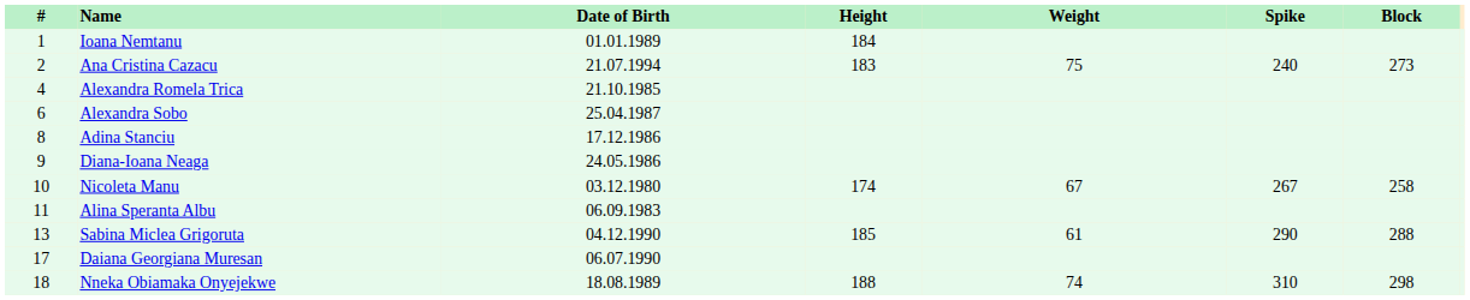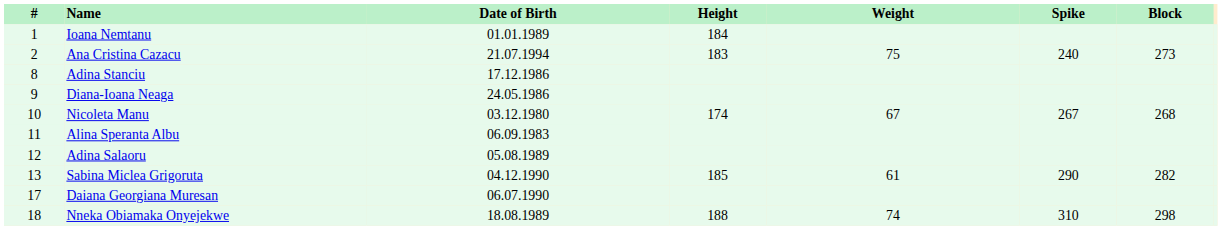 <table border=0 cellpadding=2 cellspacing=0  |- bgcolor=#FFECCE style="text-align:center; font-size:90%;" width=100%>
 <tr bgcolor=#BBF0C9>
 <th width=5%>#</th>
 <th width=25% align=left>Name</th>
 <th width=25%>Date of Birth</th>
 <th width=8%>Height</th>
 <th width=21%>Weight</th>
 <th width=8%>Spike</th>
 <th width=8%>Block</th>
 </tr>
 <tr bgcolor=#E7FAEC>
 <td>1</td>
 <td align=left><a href='#'>Ioana Nemtanu</a></td>
 <td>01.01.1989</td>
 <td>184</td>
 <td></td>
 <td></td>
 <td></td>
 <td></td>
 </tr>
 <tr bgcolor=#E7FAEC>
 <td>2</td>
 <td align=left><a href='#'>Ana Cristina Cazacu</a></td>
 <td>21.07.1994</td>
 <td>183</td>
 <td>75</td>
 <td>240</td>
 <td>273</td>
 <td></td>
 </tr>
 <tr bgcolor=#E7FAEC>
-<td>4</td>
-<td align=left><a href='#'>Alexandra Romela Trica</a></td>
-<td>21.10.1985</td>
-<td></td>
-<td></td>
-<td></td>
-<td></td>
-<td></td>
-</tr>
-<tr bgcolor=#E7FAEC>
-<td>6</td>
-<td align=left><a href='#'>Alexandra Sobo</a></td>
-<td>25.04.1987</td>
-<td></td>
-<td></td>
-<td></td>
-<td></td>
-<td></td>
-</tr>
-<tr bgcolor=#E7FAEC>
 <td>8</td>
 <td align=left><a href='#'>Adina Stanciu</a></td>
 <td>17.12.1986</td>
 <td></td>
 <td></td>
 <td></td>
 <td></td>
 <td></td>
 </tr>
 <tr bgcolor=#E7FAEC>
 <td>9</td>
 <td align=left><a href='#'>Diana-Ioana Neaga</a></td>
 <td>24.05.1986</td>
 <td></td>
 <td></td>
 <td></td>
 <td></td>
 <td></td>
 </tr>
 <tr bgcolor=#E7FAEC>
 <td>10</td>
 <td align=left><a href='#'>Nicoleta Manu</a></td>
 <td>03.12.1980</td>
 <td>174</td>
 <td>67</td>
 <td>267</td>
-<td>258</td>
+<td>268</td>
 <td></td>
 </tr>
 <tr bgcolor=#E7FAEC>
 <td>11</td>
 <td align=left><a href='#'>Alina Speranta Albu</a></td>
 <td>06.09.1983</td>
 <td></td>
 <td></td>
 <td></td>
 <td></td>
 <td></td>
 </tr>
 <tr bgcolor=#E7FAEC>
+<td>12</td>
+<td align=left><a href='#'>Adina Salaoru</a></td>
+<td>05.08.1989</td>
+<td></td>
+<td></td>
+<td></td>
+<td></td>
+<td></td>
+</tr>
+<tr bgcolor=#E7FAEC>
 <td>13</td>
 <td align=left><a href='#'>Sabina Miclea Grigoruta</a></td>
 <td>04.12.1990</td>
 <td>185</td>
 <td>61</td>
 <td>290</td>
-<td>288</td>
+<td>282</td>
 <td></td>
 </tr>
 <tr bgcolor=#E7FAEC>
 <td>17</td>
 <td align=left><a href='#'>Daiana Georgiana Muresan</a></td>
 <td>06.07.1990</td>
 <td></td>
 <td></td>
 <td></td>
 <td></td>
 <td></td>
 </tr>
 <tr bgcolor=#E7FAEC>
 <td>18</td>
 <td align=left><a href='#'>Nneka Obiamaka Onyejekwe</a></td>
 <td>18.08.1989</td>
 <td>188</td>
 <td>74</td>
 <td>310</td>
 <td>298</td>
 <td></td>
 </tr>
 </table>
